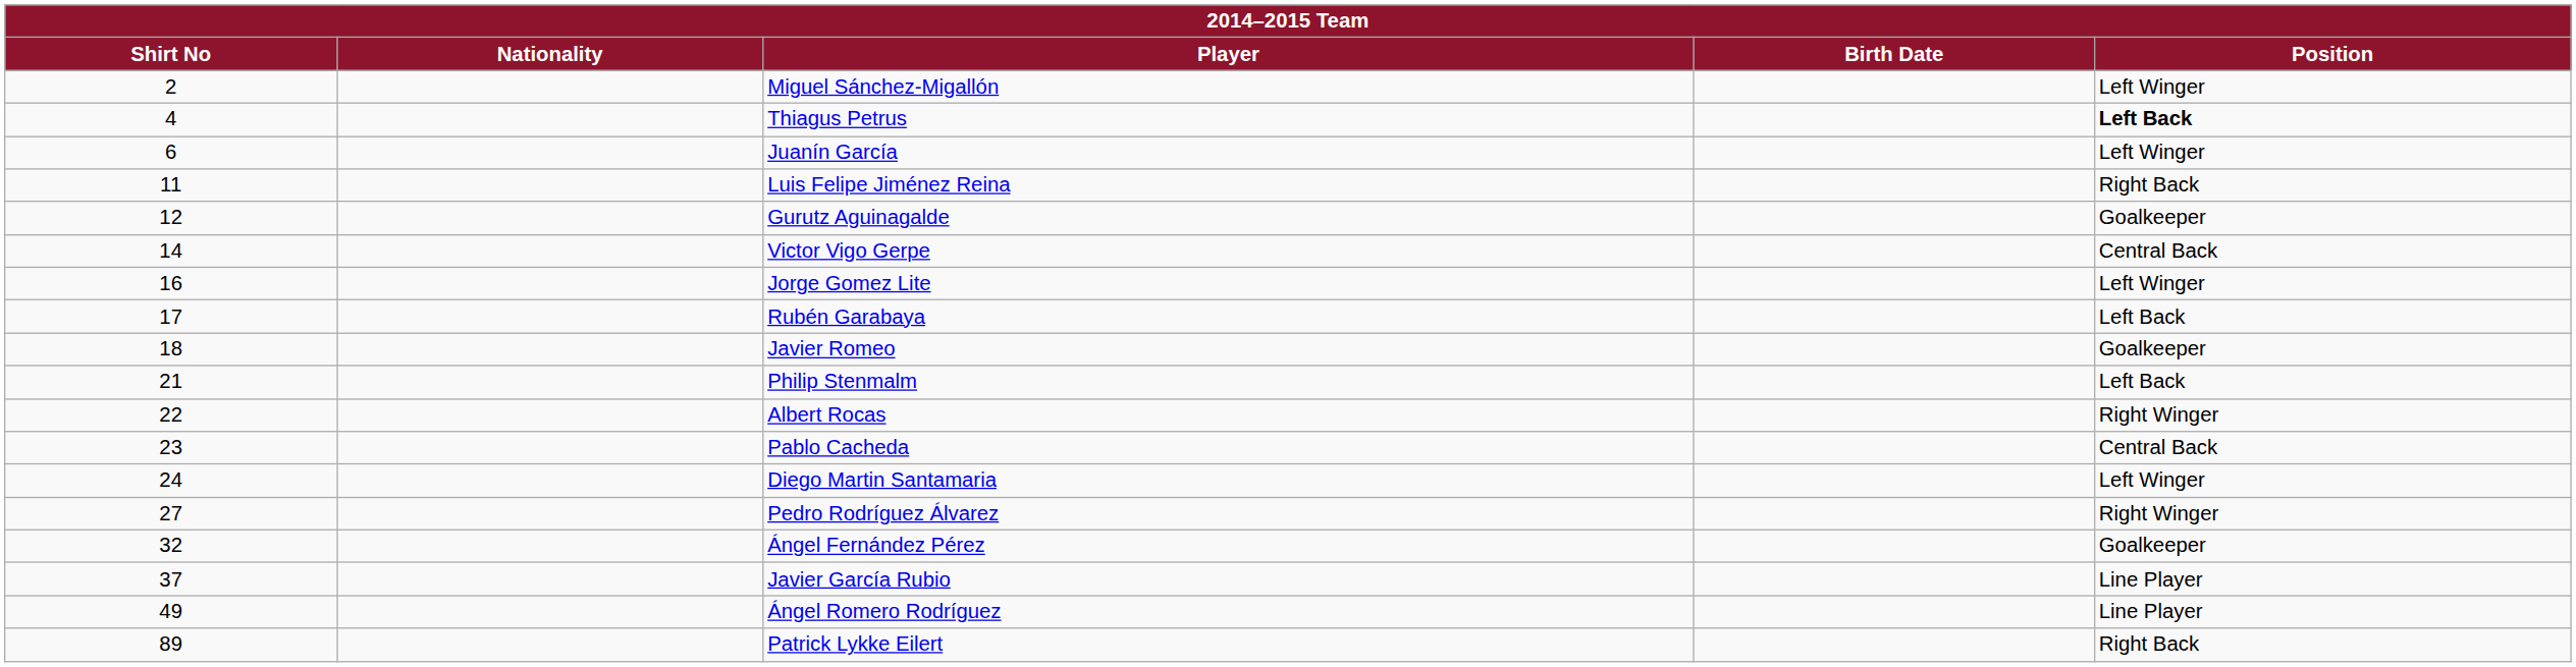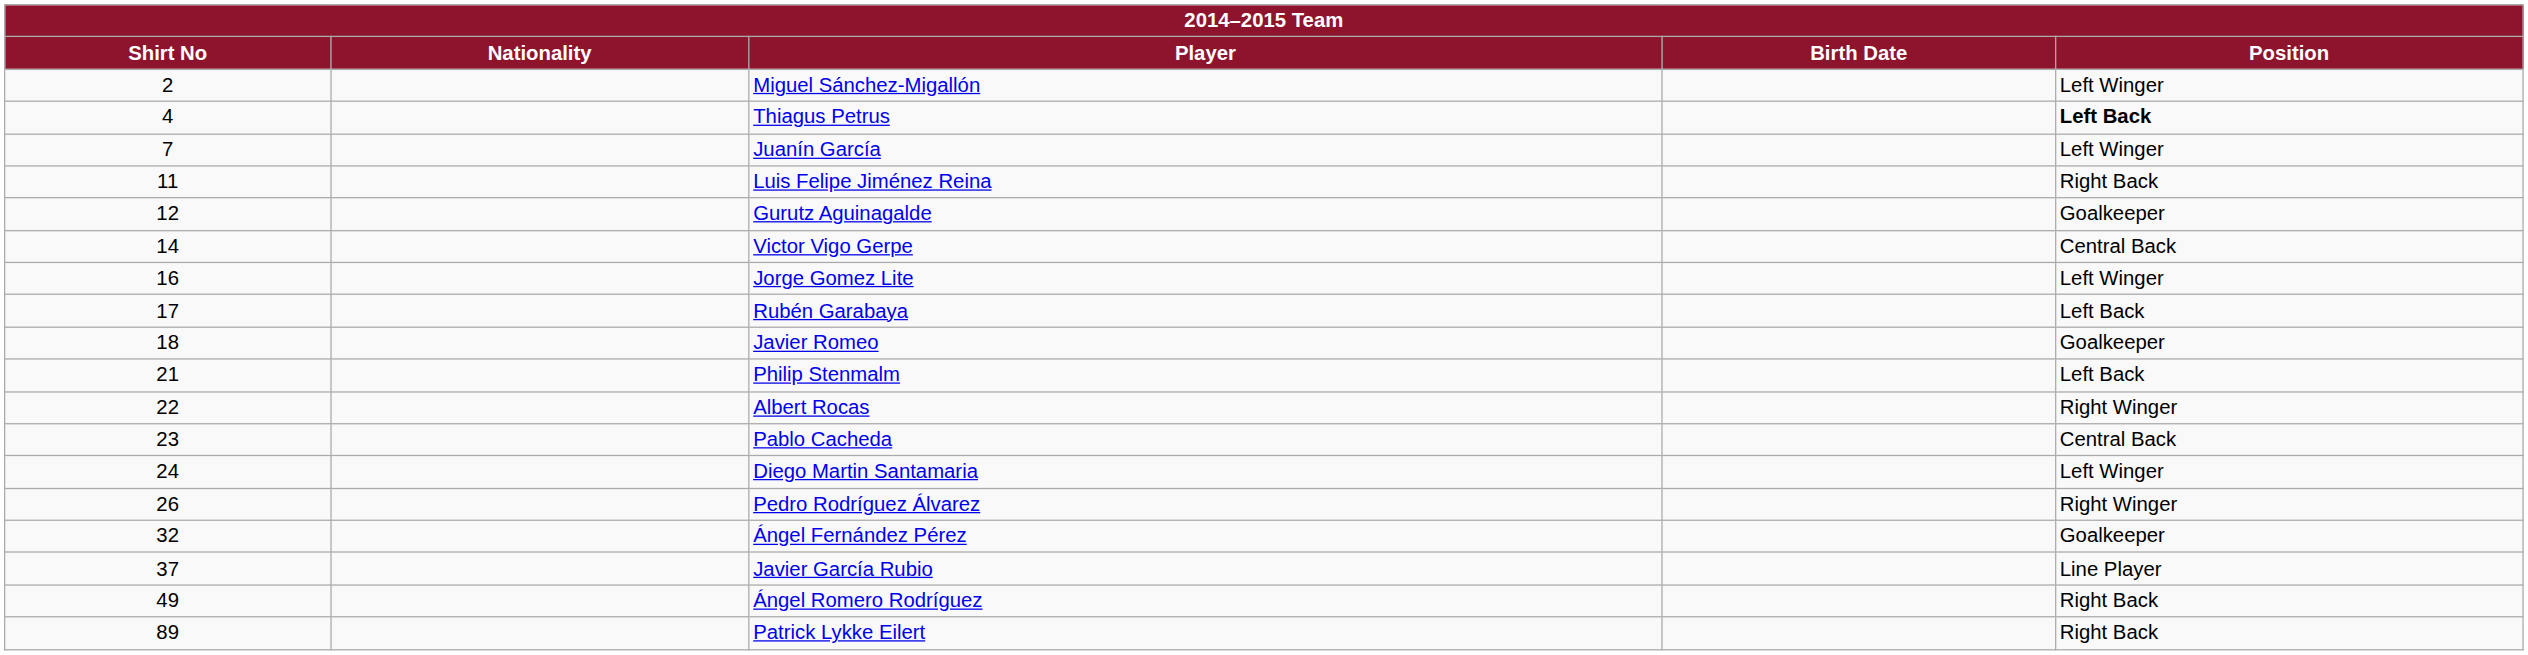 <table class="wikitable collapsible collapsed" style="width:100%;">
 <tr>
 <th colspan=5 style="background-color:#8D142C;color:#FFFFFF;text-align:center;"> <strong>2014–2015 Team</strong></th>
 </tr>
 <tr>
 <th style="color:#FFFFFF; background:#8D142C">Shirt No</th>
 <th style="color:#FFFFFF; background:#8D142C">Nationality</th>
 <th style="color:#FFFFFF; background:#8D142C">Player</th>
 <th style="color:#FFFFFF; background:#8D142C">Birth Date</th>
 <th style="color:#FFFFFF; background:#8D142C">Position</th>
 </tr>
 <tr>
 <td align=center>2</td>
 <td></td>
 <td><a href='#'>Miguel Sánchez-Migallón</a></td>
 <td></td>
 <td>Left Winger</td>
 </tr>
 <tr>
 <td align=center>4</td>
 <td></td>
 <td><a href='#'>Thiagus Petrus</a></td>
 <td></td>
 <td><strong>Left Back</strong></td>
 </tr>
 <tr>
-<td align=center>6</td>
+<td align=center>7</td>
 <td></td>
 <td><a href='#'>Juanín García</a></td>
 <td></td>
 <td>Left Winger</td>
 </tr>
 <tr>
 <td align=center>11</td>
 <td></td>
 <td><a href='#'>Luis Felipe Jiménez Reina</a></td>
 <td></td>
 <td>Right Back</td>
 </tr>
 <tr>
 <td align=center>12</td>
 <td></td>
 <td><a href='#'>Gurutz Aguinagalde</a></td>
 <td></td>
 <td>Goalkeeper</td>
 </tr>
 <tr>
 <td align=center>14</td>
 <td></td>
 <td><a href='#'>Victor Vigo Gerpe</a></td>
 <td></td>
 <td>Central Back</td>
 </tr>
 <tr>
 <td align=center>16</td>
 <td></td>
 <td><a href='#'>Jorge Gomez Lite</a></td>
 <td></td>
 <td>Left Winger</td>
 </tr>
 <tr>
 <td align=center>17</td>
 <td></td>
 <td><a href='#'>Rubén Garabaya</a></td>
 <td></td>
 <td>Left Back</td>
 </tr>
 <tr>
 <td align=center>18</td>
 <td></td>
 <td><a href='#'>Javier Romeo</a></td>
 <td></td>
 <td>Goalkeeper</td>
 </tr>
 <tr>
 <td align=center>21</td>
 <td></td>
 <td><a href='#'>Philip Stenmalm</a></td>
 <td></td>
 <td>Left Back</td>
 </tr>
 <tr>
 <td align=center>22</td>
 <td></td>
 <td><a href='#'>Albert Rocas</a></td>
 <td></td>
 <td>Right Winger</td>
 </tr>
 <tr>
 <td align=center>23</td>
 <td></td>
 <td><a href='#'>Pablo Cacheda</a></td>
 <td></td>
 <td>Central Back</td>
 </tr>
 <tr>
 <td align=center>24</td>
 <td></td>
 <td><a href='#'>Diego Martin Santamaria</a></td>
 <td></td>
 <td>Left Winger</td>
 </tr>
 <tr>
-<td align=center>27</td>
+<td align=center>26</td>
 <td></td>
 <td><a href='#'>Pedro Rodríguez Álvarez</a></td>
 <td></td>
 <td>Right Winger</td>
 </tr>
 <tr>
 <td align=center>32</td>
 <td></td>
 <td><a href='#'>Ángel Fernández Pérez</a></td>
 <td></td>
 <td>Goalkeeper</td>
 </tr>
 <tr>
 <td align=center>37</td>
 <td></td>
 <td><a href='#'>Javier García Rubio</a></td>
 <td></td>
 <td>Line Player</td>
 </tr>
 <tr>
 <td align=center>49</td>
 <td></td>
 <td><a href='#'>Ángel Romero Rodríguez</a></td>
 <td></td>
-<td>Line Player</td>
+<td>Right Back</td>
 </tr>
 <tr>
 <td align=center>89</td>
 <td></td>
 <td><a href='#'>Patrick Lykke Eilert</a></td>
 <td></td>
 <td>Right Back</td>
 </tr>
 </table>
